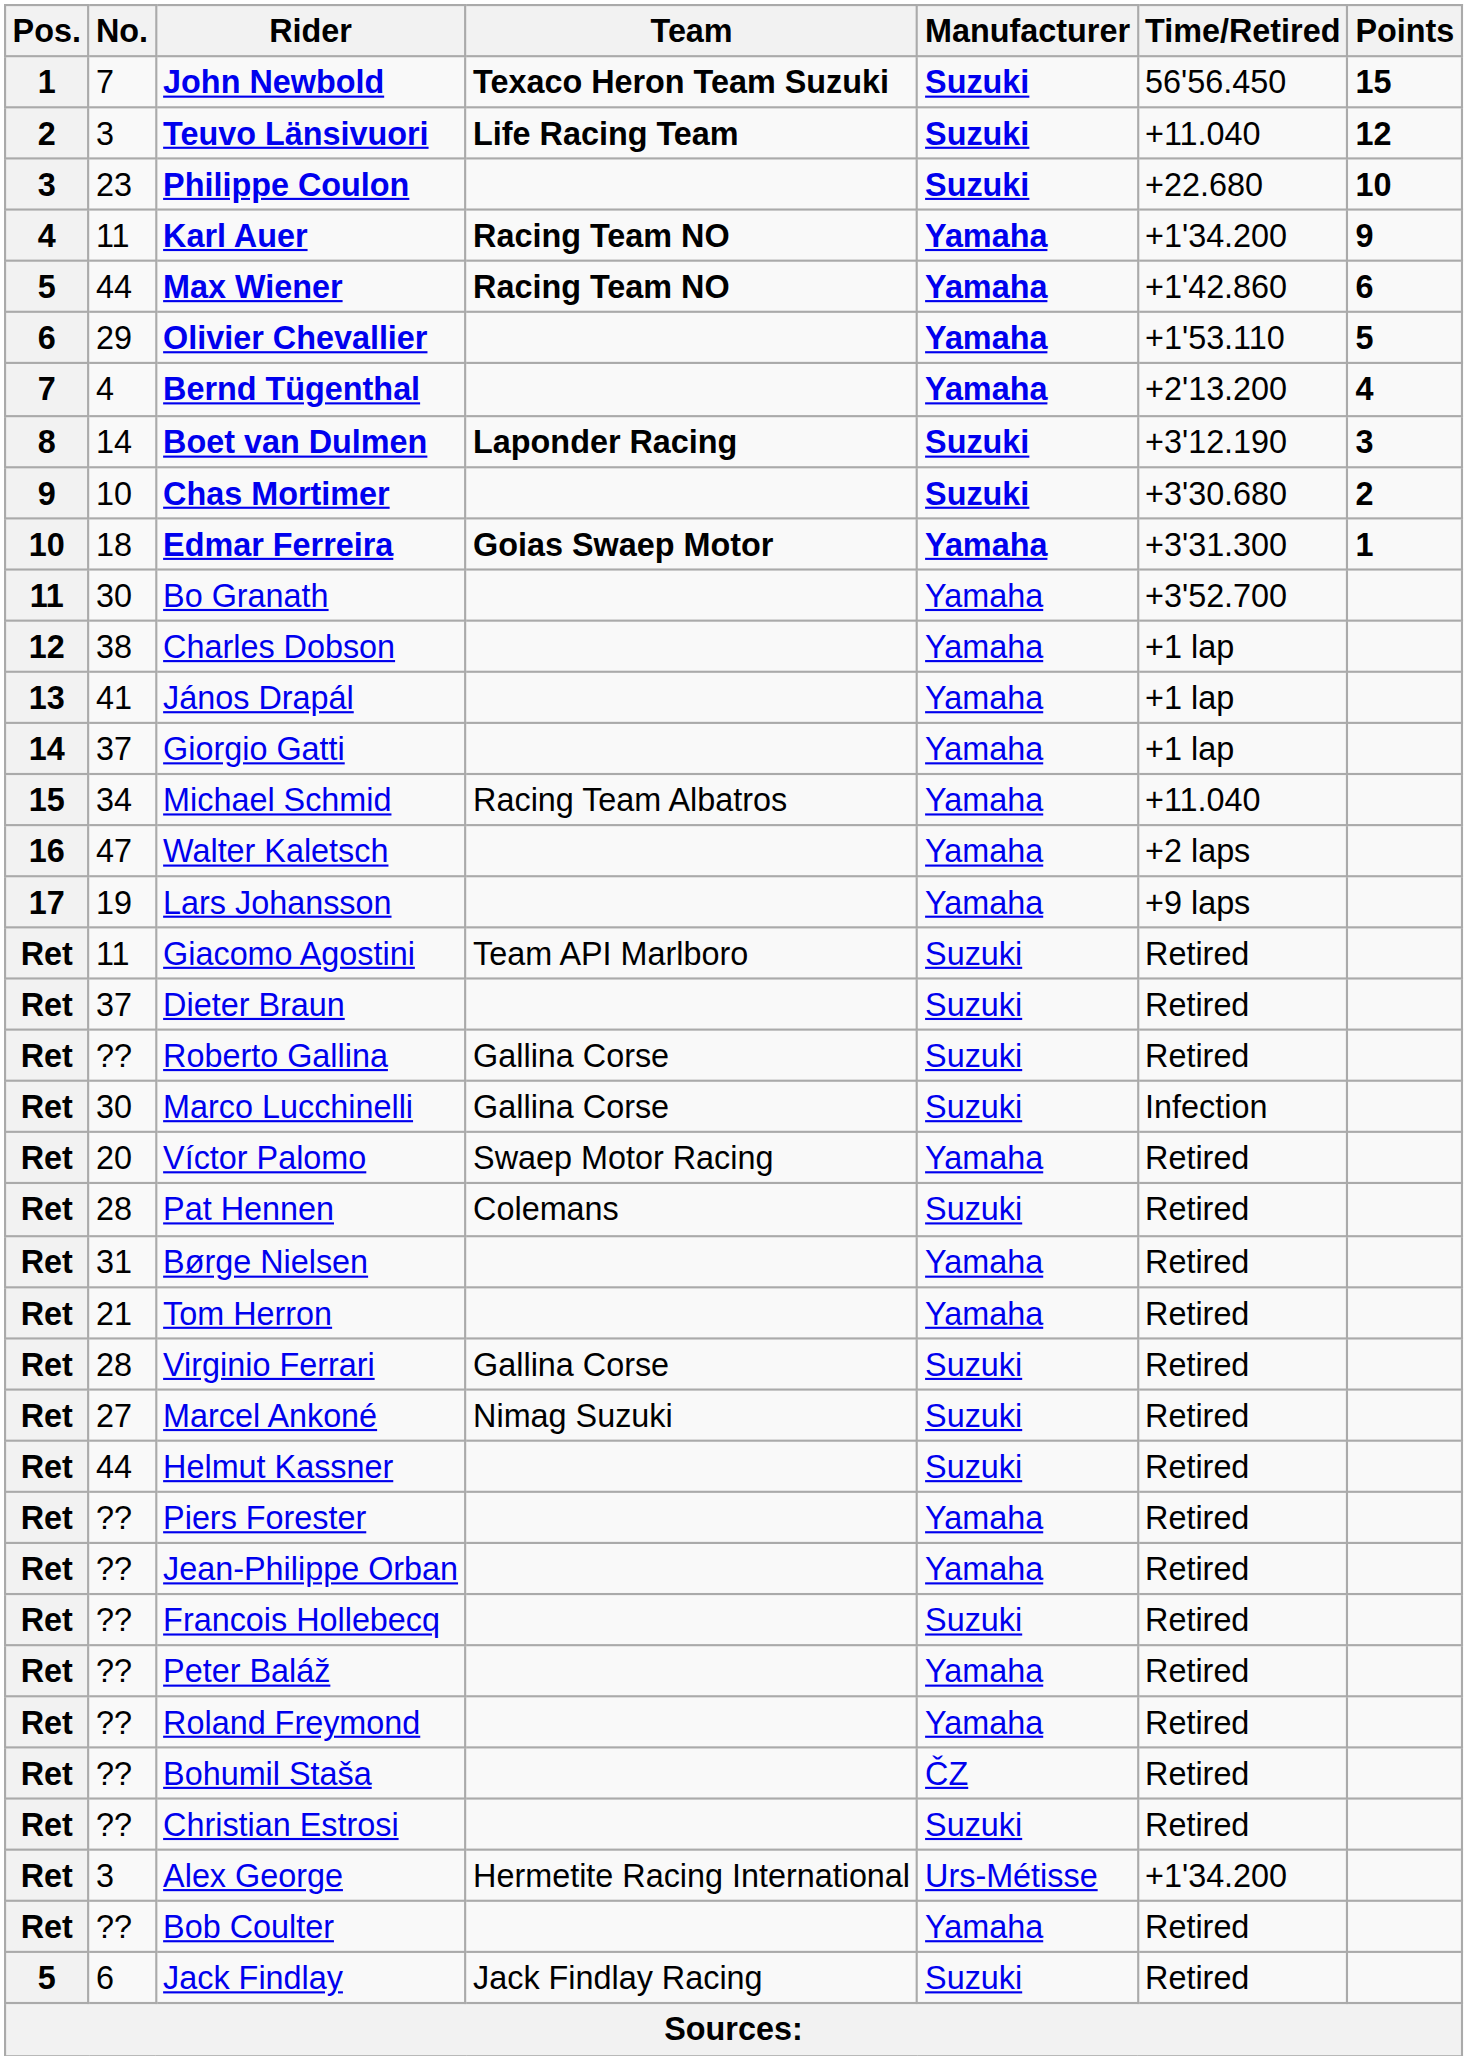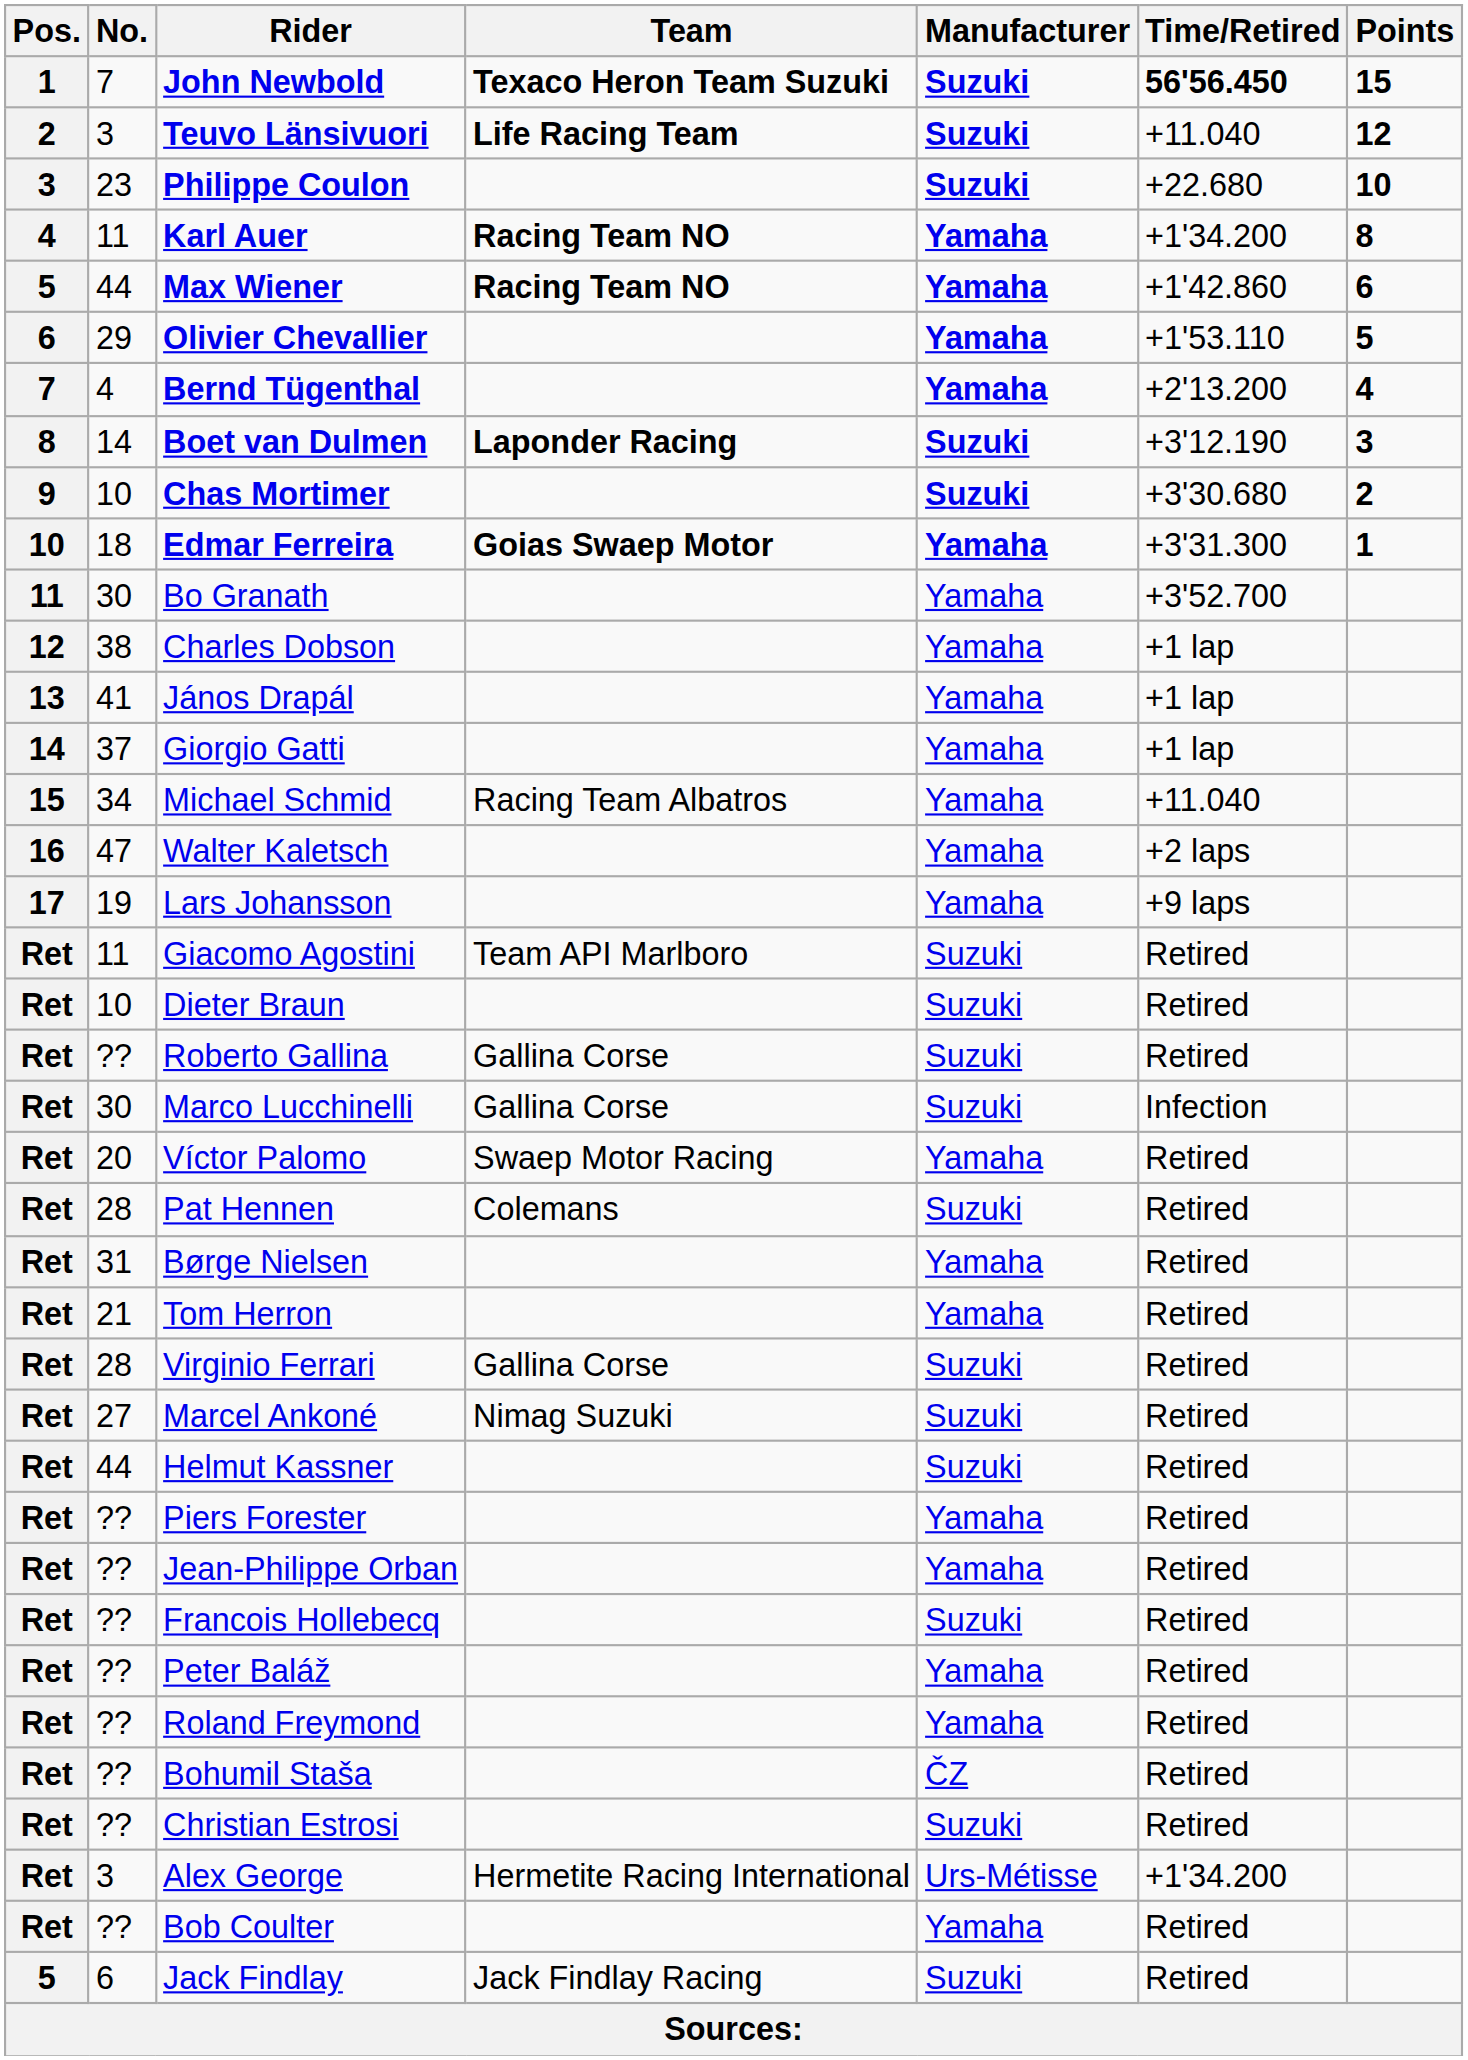 <table class="wikitable" style="font-size: 95%;">
 <tr>
 <th>Pos.</th>
 <th>No.</th>
 <th>Rider</th>
 <th>Team</th>
 <th>Manufacturer</th>
 <th>Time/Retired</th>
 <th>Points</th>
 </tr>
 <tr>
 <th>1</th>
 <td>7</td>
 <td> <strong><a href='#'>John Newbold</a></strong></td>
 <td><strong>Texaco Heron Team Suzuki</strong></td>
 <td><strong><a href='#'>Suzuki</a></strong></td>
-<td>56'56.450</td>
+<td><strong>56'56.450</strong></td>
 <td><strong>15</strong></td>
 </tr>
 <tr>
 <th>2</th>
 <td>3</td>
 <td> <strong><a href='#'>Teuvo Länsivuori</a></strong></td>
 <td><strong>Life Racing Team</strong></td>
 <td><strong><a href='#'>Suzuki</a></strong></td>
 <td>+11.040</td>
 <td><strong>12</strong></td>
 </tr>
 <tr>
 <th>3</th>
 <td>23</td>
 <td> <strong><a href='#'>Philippe Coulon</a></strong></td>
 <td></td>
 <td><strong><a href='#'>Suzuki</a></strong></td>
 <td>+22.680</td>
 <td><strong>10</strong></td>
 </tr>
 <tr>
 <th>4</th>
 <td>11</td>
 <td> <strong><a href='#'>Karl Auer</a></strong></td>
 <td><strong>Racing Team NO</strong></td>
 <td><strong><a href='#'>Yamaha</a></strong></td>
 <td>+1'34.200</td>
-<td><strong>9</strong></td>
+<td><strong>8</strong></td>
 </tr>
 <tr>
 <th>5</th>
 <td>44</td>
 <td> <strong><a href='#'>Max Wiener</a></strong></td>
 <td><strong>Racing Team NO</strong></td>
 <td><strong><a href='#'>Yamaha</a></strong></td>
 <td>+1'42.860</td>
 <td><strong>6</strong></td>
 </tr>
 <tr>
 <th>6</th>
 <td>29</td>
 <td> <strong><a href='#'>Olivier Chevallier</a></strong></td>
 <td></td>
 <td><strong><a href='#'>Yamaha</a></strong></td>
 <td>+1'53.110</td>
 <td><strong>5</strong></td>
 </tr>
 <tr>
 <th>7</th>
 <td>4</td>
 <td> <strong><a href='#'>Bernd Tügenthal</a></strong></td>
 <td></td>
 <td><strong><a href='#'>Yamaha</a></strong></td>
 <td>+2'13.200</td>
 <td><strong>4</strong></td>
 </tr>
 <tr>
 <th>8</th>
 <td>14</td>
 <td> <strong><a href='#'>Boet van Dulmen</a></strong></td>
 <td><strong>Laponder Racing</strong></td>
 <td><strong><a href='#'>Suzuki</a></strong></td>
 <td>+3'12.190</td>
 <td><strong>3</strong></td>
 </tr>
 <tr>
 <th>9</th>
 <td>10</td>
 <td> <strong><a href='#'>Chas Mortimer</a></strong></td>
 <td></td>
 <td><strong><a href='#'>Suzuki</a></strong></td>
 <td>+3'30.680</td>
 <td><strong>2</strong></td>
 </tr>
 <tr>
 <th>10</th>
 <td>18</td>
 <td> <strong><a href='#'>Edmar Ferreira</a></strong></td>
 <td><strong>Goias Swaep Motor</strong></td>
 <td><strong><a href='#'>Yamaha</a></strong></td>
 <td>+3'31.300</td>
 <td><strong>1</strong></td>
 </tr>
 <tr>
 <th>11</th>
 <td>30</td>
 <td> <a href='#'>Bo Granath</a></td>
 <td></td>
 <td><a href='#'>Yamaha</a></td>
 <td>+3'52.700</td>
 <td></td>
 </tr>
 <tr>
 <th>12</th>
 <td>38</td>
 <td> <a href='#'>Charles Dobson</a></td>
 <td></td>
 <td><a href='#'>Yamaha</a></td>
 <td>+1 lap</td>
 <td></td>
 </tr>
 <tr>
 <th>13</th>
 <td>41</td>
 <td> <a href='#'>János Drapál</a></td>
 <td></td>
 <td><a href='#'>Yamaha</a></td>
 <td>+1 lap</td>
 <td></td>
 </tr>
 <tr>
 <th>14</th>
 <td>37</td>
 <td> <a href='#'>Giorgio Gatti</a></td>
 <td></td>
 <td><a href='#'>Yamaha</a></td>
 <td>+1 lap</td>
 <td></td>
 </tr>
 <tr>
 <th>15</th>
 <td>34</td>
 <td> <a href='#'>Michael Schmid</a></td>
 <td>Racing Team Albatros</td>
 <td><a href='#'>Yamaha</a></td>
 <td>+11.040</td>
 <td></td>
 </tr>
 <tr>
 <th>16</th>
 <td>47</td>
 <td> <a href='#'>Walter Kaletsch</a></td>
 <td></td>
 <td><a href='#'>Yamaha</a></td>
 <td>+2 laps</td>
 <td></td>
 </tr>
 <tr>
 <th>17</th>
 <td>19</td>
 <td> <a href='#'>Lars Johansson</a></td>
 <td></td>
 <td><a href='#'>Yamaha</a></td>
 <td>+9 laps</td>
 <td></td>
 </tr>
 <tr>
 <th>Ret</th>
 <td>11</td>
 <td> <a href='#'>Giacomo Agostini</a></td>
 <td>Team API Marlboro</td>
 <td><a href='#'>Suzuki</a></td>
 <td>Retired</td>
 <td></td>
 </tr>
 <tr>
 <th>Ret</th>
-<td>37</td>
+<td>10</td>
 <td> <a href='#'>Dieter Braun</a></td>
 <td></td>
 <td><a href='#'>Suzuki</a></td>
 <td>Retired</td>
 <td></td>
 </tr>
 <tr>
 <th>Ret</th>
 <td>??</td>
 <td> <a href='#'>Roberto Gallina</a></td>
 <td>Gallina Corse</td>
 <td><a href='#'>Suzuki</a></td>
 <td>Retired</td>
 <td></td>
 </tr>
 <tr>
 <th>Ret</th>
 <td>30</td>
 <td> <a href='#'>Marco Lucchinelli</a></td>
 <td>Gallina Corse</td>
 <td><a href='#'>Suzuki</a></td>
 <td>Infection</td>
 <td></td>
 </tr>
 <tr>
 <th>Ret</th>
 <td>20</td>
 <td> <a href='#'>Víctor Palomo</a></td>
 <td>Swaep Motor Racing</td>
 <td><a href='#'>Yamaha</a></td>
 <td>Retired</td>
 <td></td>
 </tr>
 <tr>
 <th>Ret</th>
 <td>28</td>
 <td> <a href='#'>Pat Hennen</a></td>
 <td>Colemans</td>
 <td><a href='#'>Suzuki</a></td>
 <td>Retired</td>
 <td></td>
 </tr>
 <tr>
 <th>Ret</th>
 <td>31</td>
 <td> <a href='#'>Børge Nielsen</a></td>
 <td></td>
 <td><a href='#'>Yamaha</a></td>
 <td>Retired</td>
 <td></td>
 </tr>
 <tr>
 <th>Ret</th>
 <td>21</td>
 <td> <a href='#'>Tom Herron</a></td>
 <td></td>
 <td><a href='#'>Yamaha</a></td>
 <td>Retired</td>
 <td></td>
 </tr>
 <tr>
 <th>Ret</th>
 <td>28</td>
 <td> <a href='#'>Virginio Ferrari</a></td>
 <td>Gallina Corse</td>
 <td><a href='#'>Suzuki</a></td>
 <td>Retired</td>
 <td></td>
 </tr>
 <tr>
 <th>Ret</th>
 <td>27</td>
 <td> <a href='#'>Marcel Ankoné</a></td>
 <td>Nimag Suzuki</td>
 <td><a href='#'>Suzuki</a></td>
 <td>Retired</td>
 <td></td>
 </tr>
 <tr>
 <th>Ret</th>
 <td>44</td>
 <td> <a href='#'>Helmut Kassner</a></td>
 <td></td>
 <td><a href='#'>Suzuki</a></td>
 <td>Retired</td>
 <td></td>
 </tr>
 <tr>
 <th>Ret</th>
 <td>??</td>
 <td> <a href='#'>Piers Forester</a></td>
 <td></td>
 <td><a href='#'>Yamaha</a></td>
 <td>Retired</td>
 <td></td>
 </tr>
 <tr>
 <th>Ret</th>
 <td>??</td>
 <td> <a href='#'>Jean-Philippe Orban</a></td>
 <td></td>
 <td><a href='#'>Yamaha</a></td>
 <td>Retired</td>
 <td></td>
 </tr>
 <tr>
 <th>Ret</th>
 <td>??</td>
 <td> <a href='#'>Francois Hollebecq</a></td>
 <td></td>
 <td><a href='#'>Suzuki</a></td>
 <td>Retired</td>
 <td></td>
 </tr>
 <tr>
 <th>Ret</th>
 <td>??</td>
 <td> <a href='#'>Peter Baláž</a></td>
 <td></td>
 <td><a href='#'>Yamaha</a></td>
 <td>Retired</td>
 <td></td>
 </tr>
 <tr>
 <th>Ret</th>
 <td>??</td>
 <td> <a href='#'>Roland Freymond</a></td>
 <td></td>
 <td><a href='#'>Yamaha</a></td>
 <td>Retired</td>
 <td></td>
 </tr>
 <tr>
 <th>Ret</th>
 <td>??</td>
 <td> <a href='#'>Bohumil Staša</a></td>
 <td></td>
 <td><a href='#'>ČZ</a></td>
 <td>Retired</td>
 <td></td>
 </tr>
 <tr>
 <th>Ret</th>
 <td>??</td>
 <td> <a href='#'>Christian Estrosi</a></td>
 <td></td>
 <td><a href='#'>Suzuki</a></td>
 <td>Retired</td>
 <td></td>
 </tr>
 <tr>
 <th>Ret</th>
 <td>3</td>
 <td> <a href='#'>Alex George</a></td>
 <td>Hermetite Racing International</td>
 <td><a href='#'>Urs-Métisse</a></td>
 <td>+1'34.200</td>
 <td></td>
 </tr>
 <tr>
 <th>Ret</th>
 <td>??</td>
 <td> <a href='#'>Bob Coulter</a></td>
 <td></td>
 <td><a href='#'>Yamaha</a></td>
 <td>Retired</td>
 <td></td>
 </tr>
 <tr>
 <th>5</th>
 <td>6</td>
 <td> <a href='#'>Jack Findlay</a></td>
 <td>Jack Findlay Racing</td>
 <td><a href='#'>Suzuki</a></td>
 <td>Retired</td>
 <td></td>
 </tr>
 <tr>
 <th colspan=9>Sources: </th>
 </tr>
 </table>
